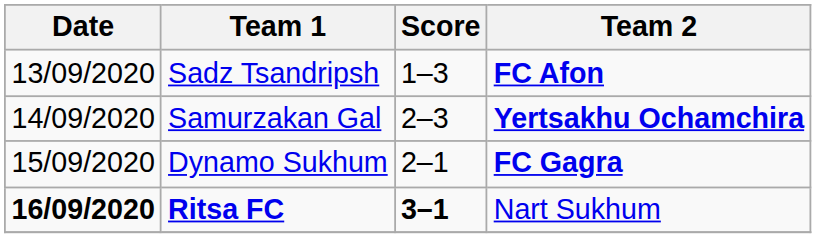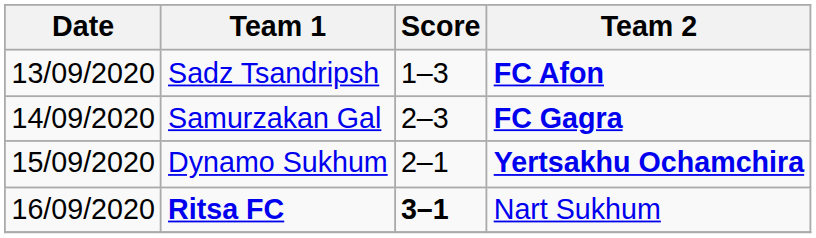 <table class="wikitable">
 <tr>
 <th>Date</th>
 <th>Team 1</th>
 <th>Score</th>
 <th>Team 2</th>
 </tr>
 <tr>
 <td>13/09/2020</td>
 <td><a href='#'>Sadz Tsandripsh</a></td>
 <td>1–3</td>
 <td><strong><a href='#'>FC Afon</a></strong></td>
 </tr>
 <tr>
 <td>14/09/2020</td>
 <td><a href='#'>Samurzakan Gal</a></td>
 <td>2–3</td>
-<td><strong><a href='#'>Yertsakhu Ochamchira</a></strong></td>
+<td><strong><a href='#'>FC Gagra</a></strong></td>
 </tr>
 <tr>
 <td>15/09/2020</td>
 <td><a href='#'>Dynamo Sukhum</a></td>
 <td>2–1</td>
-<td><strong><a href='#'>FC Gagra</a></strong></td>
+<td><strong><a href='#'>Yertsakhu Ochamchira</a></strong></td>
 </tr>
 <tr>
-<td><strong>16/09/2020</strong></td>
+<td>16/09/2020</td>
 <td><strong><a href='#'>Ritsa FC</a></strong></td>
 <td><strong>3–1</strong></td>
 <td><a href='#'>Nart Sukhum</a></td>
 </tr>
 <tr>
 </tr>
 </table>
